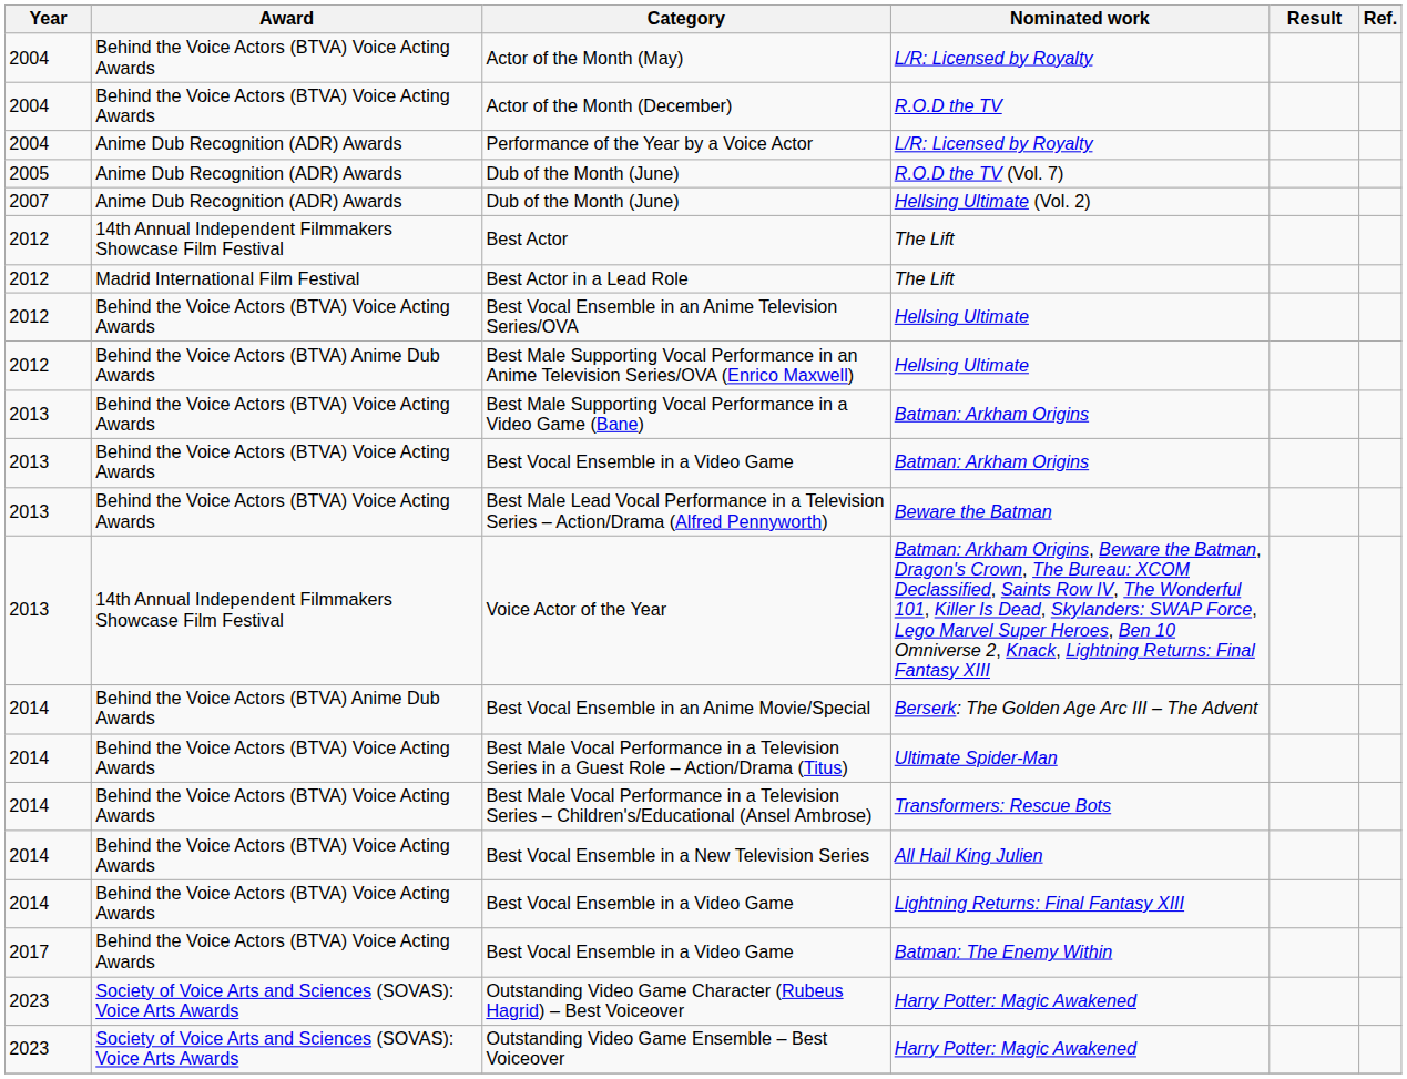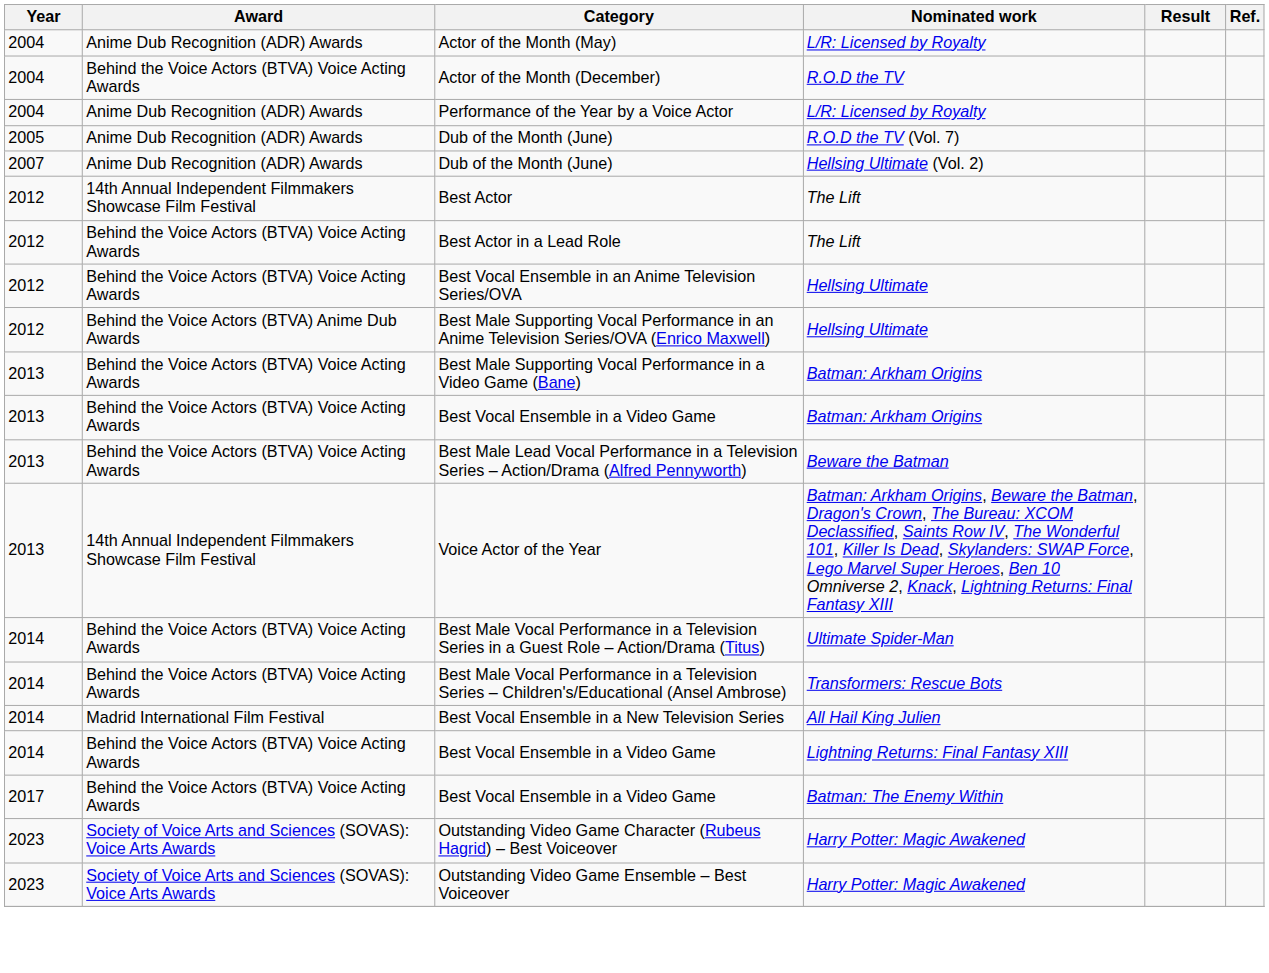 <table class=wikitable>
 <tr>
 <th scope="col" style="width:5em;">Year</th>
 <th scope="col" style="width:26em;">Award</th>
 <th scope="col" style="width:26em;">Category</th>
 <th scope="col" style="width:25em;">Nominated work</th>
 <th scope="col" style="width:5em;">Result</th>
 <th>Ref.</th>
 </tr>
 <tr>
 <td>2004</td>
-<td>Behind the Voice Actors (BTVA) Voice Acting Awards</td>
+<td>Anime Dub Recognition (ADR) Awards</td>
 <td>Actor of the Month (May)</td>
 <td><em><a href='#'>L/R: Licensed by Royalty</a></em></td>
 <td></td>
 <td></td>
 </tr>
 <tr>
 <td>2004</td>
 <td>Behind the Voice Actors (BTVA) Voice Acting Awards</td>
 <td>Actor of the Month (December)</td>
 <td><em><a href='#'>R.O.D the TV</a></em></td>
 <td></td>
 <td></td>
 </tr>
 <tr>
 <td>2004</td>
 <td>Anime Dub Recognition (ADR) Awards</td>
 <td>Performance of the Year by a Voice Actor</td>
 <td><em><a href='#'>L/R: Licensed by Royalty</a></em></td>
 <td></td>
 <td></td>
 </tr>
 <tr>
 <td>2005</td>
 <td>Anime Dub Recognition (ADR) Awards</td>
 <td>Dub of the Month (June)</td>
 <td><em><a href='#'>R.O.D the TV</a></em> (Vol. 7)</td>
 <td></td>
 <td></td>
 </tr>
 <tr>
 <td>2007</td>
 <td>Anime Dub Recognition (ADR) Awards</td>
 <td>Dub of the Month (June)</td>
 <td><em><a href='#'>Hellsing Ultimate</a></em> (Vol. 2)</td>
 <td></td>
 <td></td>
 </tr>
 <tr>
 <td>2012</td>
 <td>14th Annual Independent Filmmakers Showcase Film Festival</td>
 <td>Best Actor</td>
 <td><em>The Lift</em></td>
 <td></td>
 <td></td>
 </tr>
 <tr>
 <td>2012</td>
-<td>Madrid International Film Festival</td>
+<td>Behind the Voice Actors (BTVA) Voice Acting Awards</td>
 <td>Best Actor in a Lead Role</td>
 <td><em>The Lift</em></td>
 <td></td>
 <td></td>
 </tr>
 <tr>
 <td>2012</td>
 <td>Behind the Voice Actors (BTVA) Voice Acting Awards</td>
 <td>Best Vocal Ensemble in an Anime Television Series/OVA</td>
 <td><em><a href='#'>Hellsing Ultimate</a></em></td>
 <td></td>
 <td></td>
 </tr>
 <tr>
 <td>2012</td>
 <td>Behind the Voice Actors (BTVA) Anime Dub Awards</td>
 <td>Best Male Supporting Vocal Performance in an Anime Television Series/OVA (<a href='#'>Enrico Maxwell</a>)</td>
 <td><em><a href='#'>Hellsing Ultimate</a></em></td>
 <td></td>
 <td></td>
 </tr>
 <tr>
 <td>2013</td>
 <td>Behind the Voice Actors (BTVA) Voice Acting Awards</td>
 <td>Best Male Supporting Vocal Performance in a Video Game (<a href='#'>Bane</a>)</td>
 <td><em><a href='#'>Batman: Arkham Origins</a></em></td>
 <td></td>
 <td></td>
 </tr>
 <tr>
 <td>2013</td>
 <td>Behind the Voice Actors (BTVA) Voice Acting Awards</td>
 <td>Best Vocal Ensemble in a Video Game</td>
 <td><em><a href='#'>Batman: Arkham Origins</a></em></td>
 <td></td>
 <td></td>
 </tr>
 <tr>
 <td>2013</td>
 <td>Behind the Voice Actors (BTVA) Voice Acting Awards</td>
 <td>Best Male Lead Vocal Performance in a Television Series – Action/Drama (<a href='#'>Alfred Pennyworth</a>)</td>
 <td><em><a href='#'>Beware the Batman</a></em></td>
 <td></td>
 <td></td>
 </tr>
 <tr>
 <td>2013</td>
 <td>14th Annual Independent Filmmakers Showcase Film Festival</td>
 <td>Voice Actor of the Year</td>
 <td><em><a href='#'>Batman: Arkham Origins</a></em>, <em><a href='#'>Beware the Batman</a></em>, <em><a href='#'>Dragon's Crown</a></em>, <em><a href='#'>The Bureau: XCOM Declassified</a></em>, <em><a href='#'>Saints Row IV</a></em>, <em><a href='#'>The Wonderful 101</a></em>, <em><a href='#'>Killer Is Dead</a></em>, <em><a href='#'>Skylanders: SWAP Force</a></em>, <em><a href='#'>Lego Marvel Super Heroes</a></em>, <em><a href='#'>Ben 10</a> Omniverse 2</em>, <em><a href='#'>Knack</a></em>, <em><a href='#'>Lightning Returns: Final Fantasy XIII</a></em></td>
 <td></td>
 <td></td>
 </tr>
 <tr>
 <td>2014</td>
-<td>Behind the Voice Actors (BTVA) Anime Dub Awards</td>
-<td>Best Vocal Ensemble in an Anime Movie/Special</td>
-<td><em><a href='#'>Berserk</a>: The Golden Age Arc III – The Advent</em></td>
-<td></td>
-<td></td>
-</tr>
-<tr>
-<td>2014</td>
 <td>Behind the Voice Actors (BTVA) Voice Acting Awards</td>
 <td>Best Male Vocal Performance in a Television Series in a Guest Role – Action/Drama (<a href='#'>Titus</a>)</td>
 <td><em><a href='#'>Ultimate Spider-Man</a></em></td>
 <td></td>
 <td></td>
 </tr>
 <tr>
 <td>2014</td>
 <td>Behind the Voice Actors (BTVA) Voice Acting Awards</td>
 <td>Best Male Vocal Performance in a Television Series – Children's/Educational (Ansel Ambrose)</td>
 <td><em><a href='#'>Transformers: Rescue Bots</a></em></td>
 <td></td>
 <td></td>
 </tr>
 <tr>
 <td>2014</td>
-<td>Behind the Voice Actors (BTVA) Voice Acting Awards</td>
+<td>Madrid International Film Festival</td>
 <td>Best Vocal Ensemble in a New Television Series</td>
 <td><em><a href='#'>All Hail King Julien</a></em></td>
 <td></td>
 <td></td>
 </tr>
 <tr>
 <td>2014</td>
 <td>Behind the Voice Actors (BTVA) Voice Acting Awards</td>
 <td>Best Vocal Ensemble in a Video Game</td>
 <td><em><a href='#'>Lightning Returns: Final Fantasy XIII</a></em></td>
 <td></td>
 <td></td>
 </tr>
 <tr>
 <td>2017</td>
 <td>Behind the Voice Actors (BTVA) Voice Acting Awards</td>
 <td>Best Vocal Ensemble in a Video Game</td>
 <td><em><a href='#'>Batman: The Enemy Within</a></em></td>
 <td></td>
 <td></td>
 </tr>
 <tr>
 <td>2023</td>
 <td><a href='#'>Society of Voice Arts and Sciences</a> (SOVAS): <a href='#'>Voice Arts Awards</a></td>
 <td>Outstanding Video Game Character (<a href='#'>Rubeus Hagrid</a>) – Best Voiceover</td>
 <td><em><a href='#'>Harry Potter: Magic Awakened</a></em></td>
 <td></td>
 <td></td>
 </tr>
 <tr>
 <td>2023</td>
 <td><a href='#'>Society of Voice Arts and Sciences</a> (SOVAS): <a href='#'>Voice Arts Awards</a></td>
 <td>Outstanding Video Game Ensemble – Best Voiceover</td>
 <td><em><a href='#'>Harry Potter: Magic Awakened</a></em></td>
 <td></td>
 <td></td>
 </tr>
 <tr>
 </tr>
 </table>
